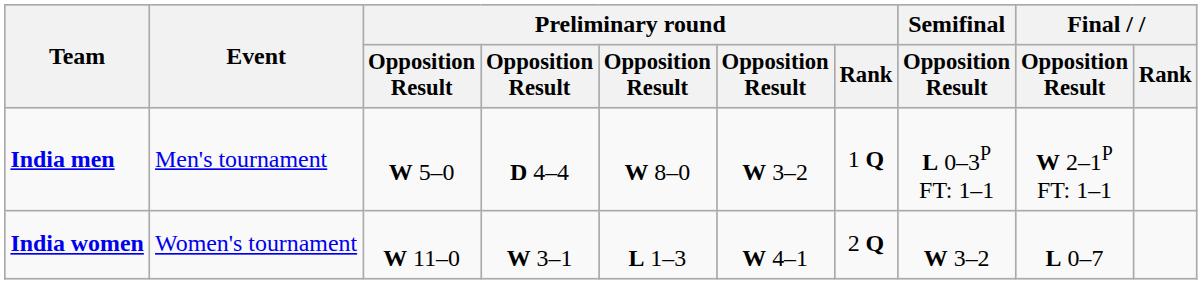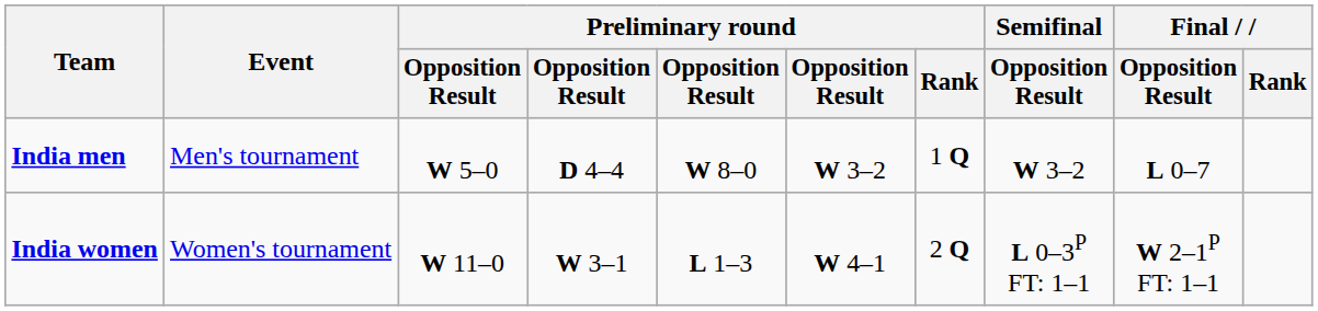 <table class=wikitable style=font-size:90%;text-align:center>
 <tr>
 <th rowspan=2>Team</th>
 <th rowspan=2>Event</th>
 <th colspan=5>Preliminary round</th>
 <th>Semifinal</th>
 <th colspan=2>Final /  / </th>
 </tr>
 <tr style=font-size:95%>
 <th>Opposition<br>Result</th>
 <th>Opposition<br>Result</th>
 <th>Opposition<br>Result</th>
 <th>Opposition<br>Result</th>
 <th>Rank</th>
 <th>Opposition<br>Result</th>
 <th>Opposition<br>Result</th>
 <th>Rank</th>
 </tr>
 <tr>
 <td align=left><strong><a href='#'>India men</a></strong></td>
 <td align=left><a href='#'>Men's tournament</a></td>
 <td><br><strong>W</strong> 5–0</td>
 <td><br><strong>D</strong> 4–4</td>
 <td><br><strong>W</strong> 8–0</td>
 <td><br><strong>W</strong> 3–2</td>
 <td>1 <strong>Q</strong></td>
-<td><br><strong>L</strong> 0–3<sup>P</sup><br>FT: 1–1</td>
-<td><br><strong>W</strong> 2–1<sup>P</sup><br>FT: 1–1</td>
+<td><br><strong>W</strong> 3–2</td>
+<td><br><strong>L</strong> 0–7</td>
 <td></td>
 </tr>
 <tr>
 <td align=left><strong><a href='#'>India women</a></strong></td>
 <td align=left><a href='#'>Women's tournament</a></td>
 <td><br><strong>W</strong> 11–0</td>
 <td><br><strong>W</strong> 3–1</td>
 <td><br><strong>L</strong> 1–3</td>
 <td><br><strong>W</strong> 4–1</td>
 <td>2 <strong>Q</strong></td>
-<td><br><strong>W</strong> 3–2</td>
-<td><br><strong>L</strong> 0–7</td>
+<td><br><strong>L</strong> 0–3<sup>P</sup><br>FT: 1–1</td>
+<td><br><strong>W</strong> 2–1<sup>P</sup><br>FT: 1–1</td>
 <td></td>
 </tr>
 </table>
